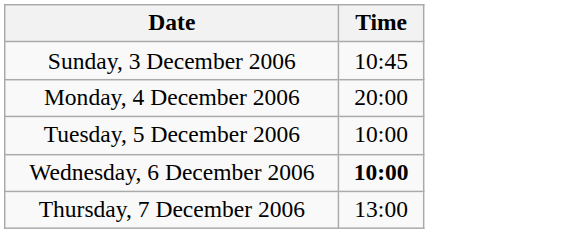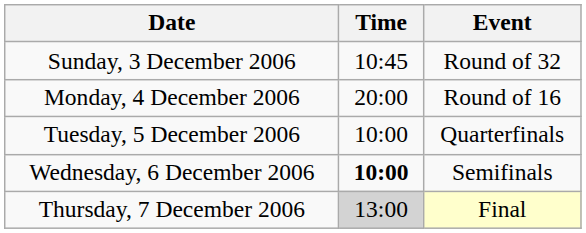 <table class = "wikitable" style="text-align:center;">
 <tr>
 <th width=220>Date</th>
 <th width=50>Time</th>
+<th width=100>Event</th>
 </tr>
 <tr>
 <td>Sunday, 3 December 2006</td>
 <td>10:45</td>
+<td>Round of 32</td>
 </tr>
 <tr>
 <td>Monday, 4 December 2006</td>
 <td>20:00</td>
+<td>Round of 16</td>
 </tr>
 <tr>
 <td>Tuesday, 5 December 2006</td>
 <td>10:00</td>
+<td>Quarterfinals</td>
 </tr>
 <tr>
 <td>Wednesday, 6 December 2006</td>
 <td><strong>10:00</strong></td>
+<td>Semifinals</td>
 </tr>
 <tr>
 <td>Thursday, 7 December 2006</td>
-<td>13:00</td>
+<td style="background: lightgrey;">13:00</td>
+<td bgcolor=ffffcc>Final</td>
 </tr>
 </table>
